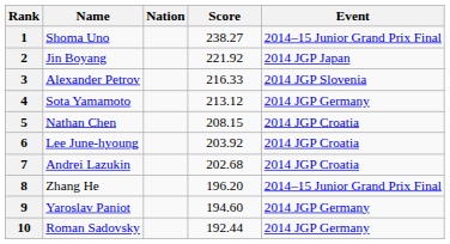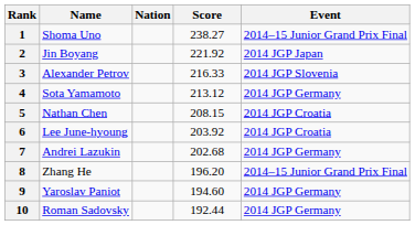 <table class="wikitable sortable">
 <tr>
 <th>Rank</th>
 <th>Name</th>
 <th>Nation</th>
 <th style="width:80px;">Score</th>
 <th>Event</th>
 </tr>
 <tr>
 <th>1</th>
 <td><a href='#'>Shoma Uno</a></td>
 <td></td>
 <td style="text-align:center;">238.27</td>
 <td><a href='#'>2014–15 Junior Grand Prix Final</a></td>
 </tr>
 <tr>
 <th>2</th>
 <td><a href='#'>Jin Boyang</a></td>
 <td></td>
 <td style="text-align:center;">221.92</td>
 <td><a href='#'>2014 JGP Japan</a></td>
 </tr>
 <tr>
 <th>3</th>
 <td><a href='#'>Alexander Petrov</a></td>
 <td></td>
 <td style="text-align:center;">216.33</td>
 <td><a href='#'>2014 JGP Slovenia</a></td>
 </tr>
 <tr>
 <th>4</th>
 <td><a href='#'>Sota Yamamoto</a></td>
 <td></td>
 <td style="text-align:center;">213.12</td>
 <td><a href='#'>2014 JGP Germany</a></td>
 </tr>
 <tr>
 <th>5</th>
 <td><a href='#'>Nathan Chen</a></td>
 <td></td>
 <td style="text-align:center;">208.15</td>
 <td><a href='#'>2014 JGP Croatia</a></td>
 </tr>
 <tr>
 <th>6</th>
 <td><a href='#'>Lee June-hyoung</a></td>
 <td></td>
 <td style="text-align:center;">203.92</td>
 <td><a href='#'>2014 JGP Croatia</a></td>
 </tr>
 <tr>
 <th>7</th>
 <td><a href='#'>Andrei Lazukin</a></td>
 <td></td>
 <td style="text-align:center;">202.68</td>
-<td><a href='#'>2014 JGP Croatia</a></td>
+<td><a href='#'>2014 JGP Germany</a></td>
 </tr>
 <tr>
 <th>8</th>
 <td>Zhang He</td>
 <td></td>
 <td style="text-align:center;">196.20</td>
 <td><a href='#'>2014–15 Junior Grand Prix Final</a></td>
 </tr>
 <tr>
 <th>9</th>
 <td><a href='#'>Yaroslav Paniot</a></td>
 <td></td>
 <td style="text-align:center;">194.60</td>
 <td><a href='#'>2014 JGP Germany</a></td>
 </tr>
 <tr>
 <th>10</th>
 <td><a href='#'>Roman Sadovsky</a></td>
 <td></td>
 <td style="text-align:center;">192.44</td>
 <td><a href='#'>2014 JGP Germany</a></td>
 </tr>
 </table>
